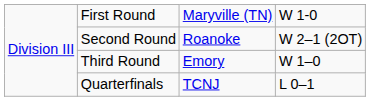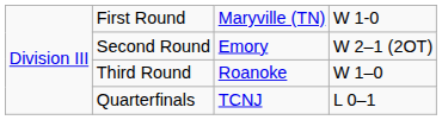 <table class="wikitable">
 <tr>
 <td rowspan="4"><a href='#'>Division III</a></td>
 <td>First Round</td>
 <td><a href='#'>Maryville (TN)</a></td>
 <td>W 1-0</td>
 </tr>
 <tr>
 <td>Second Round</td>
-<td><a href='#'>Roanoke</a></td>
+<td><a href='#'>Emory</a></td>
 <td>W 2–1 (2OT)</td>
 </tr>
 <tr>
 <td>Third Round</td>
-<td><a href='#'>Emory</a></td>
+<td><a href='#'>Roanoke</a></td>
 <td>W 1–0</td>
 </tr>
 <tr>
 <td>Quarterfinals</td>
 <td><a href='#'>TCNJ</a></td>
 <td>L 0–1</td>
 </tr>
 </table>
